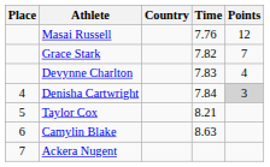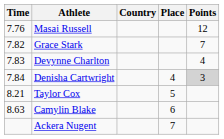 <table class="wikitable">
 <tr>
-<th>Place</th>
+<th>Time</th>
 <th>Athlete</th>
 <th>Country</th>
-<th>Time</th>
+<th>Place</th>
 <th>Points</th>
 </tr>
 <tr>
-<td align=center></td>
+<td>7.76</td>
 <td><a href='#'>Masai Russell</a></td>
 <td></td>
-<td>7.76</td>
+<td align=center></td>
 <td align=center>12</td>
 </tr>
 <tr>
-<td align=center></td>
+<td>7.82</td>
 <td><a href='#'>Grace Stark</a></td>
 <td></td>
-<td>7.82</td>
+<td align=center></td>
 <td align=center>7</td>
 </tr>
 <tr>
-<td align=center></td>
+<td>7.83</td>
 <td><a href='#'>Devynne Charlton</a></td>
 <td></td>
-<td>7.83</td>
+<td align=center></td>
 <td align=center>4</td>
 </tr>
 <tr>
-<td align=center>4</td>
+<td>7.84</td>
 <td><a href='#'>Denisha Cartwright</a></td>
 <td></td>
-<td>7.84</td>
+<td align=center>4</td>
 <td align=center style="background: lightgrey;">3</td>
 </tr>
 <tr>
-<td align=center>5</td>
+<td>8.21</td>
 <td><a href='#'>Taylor Cox</a></td>
 <td></td>
-<td>8.21</td>
+<td align=center>5</td>
 <td align=center></td>
 </tr>
 <tr>
-<td align=center>6</td>
+<td>8.63</td>
 <td><a href='#'>Camylin Blake</a></td>
 <td></td>
-<td>8.63</td>
+<td align=center>6</td>
 <td align=center></td>
 </tr>
 <tr>
-<td align=center>7</td>
+<td></td>
 <td><a href='#'>Ackera Nugent</a></td>
 <td></td>
-<td></td>
+<td align=center>7</td>
 <td align=center></td>
 </tr>
 </table>
